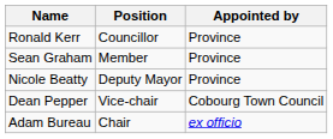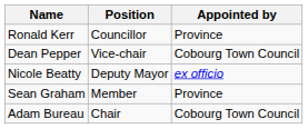 <table class="wikitable sortable">
 <tr>
 <th>Name</th>
 <th>Position</th>
 <th>Appointed by</th>
 </tr>
 <tr>
 <td>Ronald Kerr</td>
 <td>Councillor</td>
 <td>Province</td>
 </tr>
 <tr>
+<td>Dean Pepper</td>
+<td>Vice-chair</td>
+<td>Cobourg Town Council</td>
+</tr>
+<tr>
+<td>Nicole Beatty</td>
+<td>Deputy Mayor</td>
+<td><em><a href='#'>ex officio</a></em></td>
+</tr>
+<tr>
 <td>Sean Graham</td>
 <td>Member</td>
 <td>Province</td>
 </tr>
 <tr>
-<td>Nicole Beatty</td>
-<td>Deputy Mayor</td>
-<td>Province</td>
-</tr>
-<tr>
-<td>Dean Pepper</td>
-<td>Vice-chair</td>
+<td>Adam Bureau</td>
+<td>Chair</td>
 <td>Cobourg Town Council</td>
 </tr>
-<tr>
-<td>Adam Bureau</td>
-<td>Chair</td>
-<td><em><a href='#'>ex officio</a></em></td>
-</tr>
 </table>
